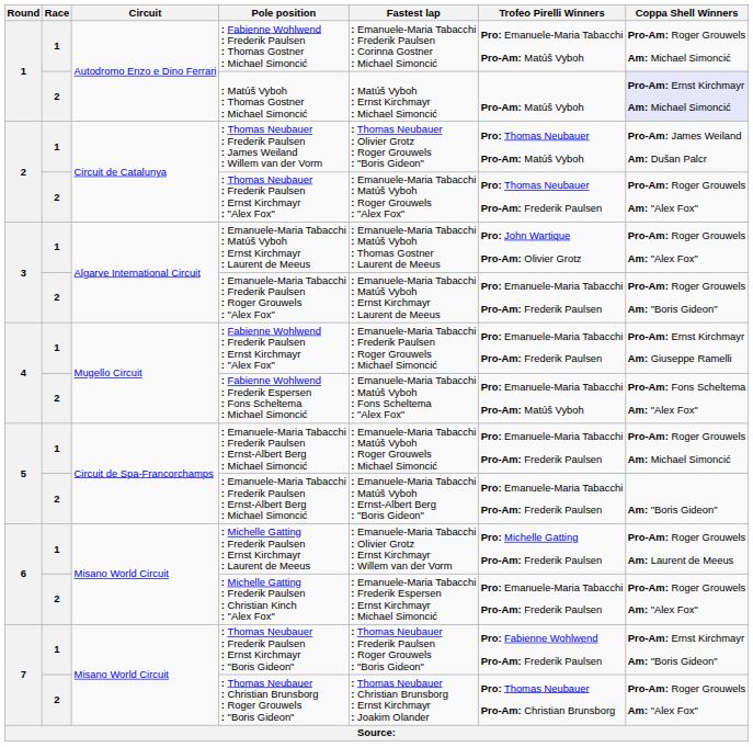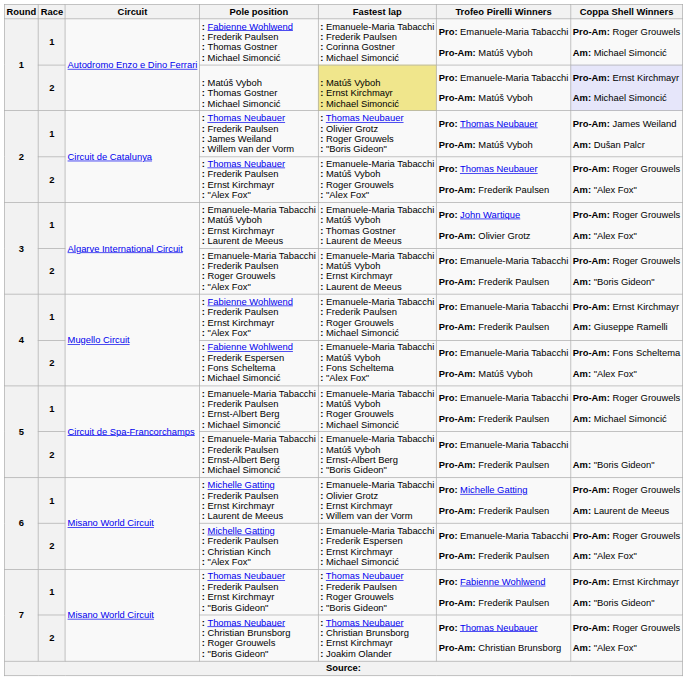 <table class="wikitable" style="font-size: 85%;">
 <tr>
 <th>Round</th>
 <th>Race</th>
 <th>Circuit</th>
 <th>Pole position</th>
 <th>Fastest lap</th>
 <th>Trofeo Pirelli Winners</th>
 <th>Coppa Shell Winners</th>
 </tr>
 <tr>
 <th rowspan=2>1</th>
 <th>1</th>
 <td rowspan=2> <a href='#'>Autodromo Enzo e Dino Ferrari</a></td>
 <td><strong>:</strong>  <a href='#'>Fabienne Wohlwend</a><br><strong>:</strong>  Frederik Paulsen<br><strong>:</strong>  Thomas Gostner<br><strong>:</strong>  Michael Simoncić</td>
 <td><strong>:</strong>  Emanuele-Maria Tabacchi<br><strong>:</strong>  Frederik Paulsen<br><strong>:</strong>  Corinna Gostner<br><strong>:</strong>  Michael Simoncić</td>
 <td><strong>Pro:</strong>  Emanuele-Maria Tabacchi<br><br><strong>Pro-Am:</strong>  Matúš Vyboh<br></td>
 <td><strong>Pro-Am:</strong>  Roger Grouwels<br><br><strong>Am:</strong>  Michael Simoncić<br></td>
 </tr>
 <tr>
 <th>2</th>
 <td><br><strong>:</strong>  Matúš Vyboh<br><strong>:</strong>  Thomas Gostner<br><strong>:</strong>  Michael Simoncić</td>
-<td><br><strong>:</strong>  Matúš Vyboh<br><strong>:</strong>  Ernst Kirchmayr<br><strong>:</strong>  Michael Simoncić</td>
-<td><br><br><strong>Pro-Am:</strong>  Matúš Vyboh<br></td>
+<td style="background: khaki;"><br><strong>:</strong>  Matúš Vyboh<br><strong>:</strong>  Ernst Kirchmayr<br><strong>:</strong>  Michael Simoncić</td>
+<td><strong>Pro:</strong>  Emanuele-Maria Tabacchi<br><br><strong>Pro-Am:</strong>  Matúš Vyboh<br></td>
 <td style="background: lavender;"><strong>Pro-Am:</strong>  Ernst Kirchmayr<br><br><strong>Am:</strong>  Michael Simoncić<br></td>
 </tr>
 <tr>
 <th rowspan=2>2</th>
 <th>1</th>
 <td rowspan=2> <a href='#'>Circuit de Catalunya</a></td>
 <td><strong>:</strong>  <a href='#'>Thomas Neubauer</a><br><strong>:</strong>  Frederik Paulsen<br><strong>:</strong>  James Weiland<br><strong>:</strong>  Willem van der Vorm</td>
 <td><strong>:</strong>  <a href='#'>Thomas Neubauer</a><br><strong>:</strong>  Olivier Grotz<br><strong>:</strong>  Roger Grouwels<br><strong>:</strong>  "Boris Gideon"</td>
 <td><strong>Pro:</strong>  <a href='#'>Thomas Neubauer</a><br><br><strong>Pro-Am:</strong>  Matúš Vyboh<br></td>
 <td><strong>Pro-Am:</strong>  James Weiland<br><br><strong>Am:</strong>  Dušan Palcr<br></td>
 </tr>
 <tr>
 <th>2</th>
 <td><strong>:</strong>  <a href='#'>Thomas Neubauer</a><br><strong>:</strong>  Frederik Paulsen<br><strong>:</strong>  Ernst Kirchmayr<br><strong>:</strong>  "Alex Fox"</td>
 <td><strong>:</strong>  Emanuele-Maria Tabacchi<br><strong>:</strong>  Matúš Vyboh<br><strong>:</strong>  Roger Grouwels<br><strong>:</strong>  "Alex Fox"</td>
 <td><strong>Pro:</strong>  <a href='#'>Thomas Neubauer</a><br><br><strong>Pro-Am:</strong>  Frederik Paulsen<br></td>
 <td><strong>Pro-Am:</strong>  Roger Grouwels<br><br><strong>Am:</strong>  "Alex Fox"<br></td>
 </tr>
 <tr>
 <th rowspan=2>3</th>
 <th>1</th>
 <td rowspan=2> <a href='#'>Algarve International Circuit</a></td>
 <td><strong>:</strong>  Emanuele-Maria Tabacchi<br><strong>:</strong>  Matúš Vyboh<br><strong>:</strong>  Ernst Kirchmayr<br><strong>:</strong>  Laurent de Meeus</td>
 <td><strong>:</strong>  Emanuele-Maria Tabacchi<br><strong>:</strong>  Matúš Vyboh<br><strong>:</strong>  Thomas Gostner<br><strong>:</strong>  Laurent de Meeus</td>
 <td><strong>Pro:</strong>  <a href='#'>John Wartique</a><br><br><strong>Pro-Am:</strong>  Olivier Grotz<br></td>
 <td><strong>Pro-Am:</strong>  Roger Grouwels<br><br><strong>Am:</strong>  "Alex Fox"<br></td>
 </tr>
 <tr>
 <th>2</th>
 <td><strong>:</strong>  Emanuele-Maria Tabacchi<br><strong>:</strong>  Frederik Paulsen<br><strong>:</strong>  Roger Grouwels<br><strong>:</strong>  "Alex Fox"</td>
 <td><strong>:</strong>  Emanuele-Maria Tabacchi<br><strong>:</strong>  Matúš Vyboh<br><strong>:</strong>  Ernst Kirchmayr<br><strong>:</strong>  Laurent de Meeus</td>
 <td><strong>Pro:</strong>  Emanuele-Maria Tabacchi<br><br><strong>Pro-Am:</strong>  Frederik Paulsen<br></td>
 <td><strong>Pro-Am:</strong>  Roger Grouwels<br><br><strong>Am:</strong>  "Boris Gideon"<br></td>
 </tr>
 <tr>
 <th rowspan=2>4</th>
 <th>1</th>
 <td rowspan=2> <a href='#'>Mugello Circuit</a></td>
 <td><strong>:</strong>  <a href='#'>Fabienne Wohlwend</a> <br><strong>:</strong>  Frederik Paulsen<br><strong>:</strong>  Ernst Kirchmayr<br><strong>:</strong>  "Alex Fox"</td>
 <td><strong>:</strong>  Emanuele-Maria Tabacchi<br><strong>:</strong>  Frederik Paulsen<br><strong>:</strong>  Roger Grouwels<br><strong>:</strong>  Michael Simoncić</td>
 <td><strong>Pro:</strong>  Emanuele-Maria Tabacchi<br><br><strong>Pro-Am:</strong>  Frederik Paulsen<br></td>
 <td><strong>Pro-Am:</strong>  Ernst Kirchmayr<br><br><strong>Am:</strong>  Giuseppe Ramelli<br></td>
 </tr>
 <tr>
 <th>2</th>
 <td><strong>:</strong>  <a href='#'>Fabienne Wohlwend</a><br><strong>:</strong>  Frederik Espersen<br><strong>:</strong>  Fons Scheltema<br><strong>:</strong>  Michael Simoncić</td>
 <td><strong>:</strong>  Emanuele-Maria Tabacchi<br><strong>:</strong>  Matúš Vyboh<br><strong>:</strong>  Fons Scheltema<br><strong>:</strong>  "Alex Fox"</td>
 <td><strong>Pro:</strong>  Emanuele-Maria Tabacchi<br><br><strong>Pro-Am:</strong>  Matúš Vyboh<br></td>
 <td><strong>Pro-Am:</strong>  Fons Scheltema<br><br><strong>Am:</strong>  "Alex Fox"<br></td>
 </tr>
 <tr>
 <th rowspan=2>5</th>
 <th>1</th>
 <td rowspan=2> <a href='#'>Circuit de Spa-Francorchamps</a></td>
 <td><strong>:</strong>  Emanuele-Maria Tabacchi<br><strong>:</strong>  Frederik Paulsen<br><strong>:</strong>  Ernst-Albert Berg<br><strong>:</strong>  Michael Simoncić</td>
 <td><strong>:</strong>  Emanuele-Maria Tabacchi<br><strong>:</strong>  Matúš Vyboh<br><strong>:</strong>  Roger Grouwels<br><strong>:</strong>  Michael Simoncić</td>
 <td><strong>Pro:</strong>  Emanuele-Maria Tabacchi<br><br><strong>Pro-Am:</strong>  Frederik Paulsen<br></td>
 <td><strong>Pro-Am:</strong>  Roger Grouwels<br><br><strong>Am:</strong>  Michael Simoncić<br></td>
 </tr>
 <tr>
 <th>2</th>
 <td><strong>:</strong>  Emanuele-Maria Tabacchi<br><strong>:</strong>  Frederik Paulsen<br><strong>:</strong>  Ernst-Albert Berg<br><strong>:</strong>  Michael Simoncić</td>
 <td><strong>:</strong>  Emanuele-Maria Tabacchi<br><strong>:</strong>  Matúš Vyboh<br><strong>:</strong>  Ernst-Albert Berg<br><strong>:</strong>  "Boris Gideon"</td>
 <td><strong>Pro:</strong>  Emanuele-Maria Tabacchi<br><br><strong>Pro-Am:</strong>  Frederik Paulsen<br></td>
 <td><br><br><strong>Am:</strong>  "Boris Gideon"<br></td>
 </tr>
 <tr>
 <th rowspan=2>6</th>
 <th>1</th>
 <td rowspan=2> <a href='#'>Misano World Circuit</a></td>
 <td><strong>:</strong>  <a href='#'>Michelle Gatting</a><br><strong>:</strong>  Frederik Paulsen<br><strong>:</strong>  Ernst Kirchmayr<br><strong>:</strong>  Laurent de Meeus</td>
 <td><strong>:</strong>  Emanuele-Maria Tabacchi<br><strong>:</strong>  Olivier Grotz<br><strong>:</strong>  Ernst Kirchmayr<br><strong>:</strong>  Willem van der Vorm</td>
 <td><strong>Pro:</strong>  <a href='#'>Michelle Gatting</a><br><br><strong>Pro-Am:</strong>  Frederik Paulsen<br></td>
 <td><strong>Pro-Am:</strong>  Roger Grouwels<br><br><strong>Am:</strong>  Laurent de Meeus<br></td>
 </tr>
 <tr>
 <th>2</th>
 <td><strong>:</strong>  <a href='#'>Michelle Gatting</a><br><strong>:</strong>  Frederik Paulsen<br><strong>:</strong>  Christian Kinch<br><strong>:</strong>  "Alex Fox"</td>
 <td><strong>:</strong>  Emanuele-Maria Tabacchi<br><strong>:</strong>  Frederik Espersen<br><strong>:</strong>  Ernst Kirchmayr<br><strong>:</strong>  Michael Simoncić</td>
 <td><strong>Pro:</strong>  Emanuele-Maria Tabacchi<br><br><strong>Pro-Am:</strong>  Frederik Paulsen<br></td>
 <td><strong>Pro-Am:</strong>  Roger Grouwels<br><br><strong>Am:</strong>  "Alex Fox"<br></td>
 </tr>
 <tr>
 <th rowspan=2>7</th>
 <th>1</th>
 <td rowspan=2> <a href='#'>Misano World Circuit</a></td>
 <td><strong>:</strong>  <a href='#'>Thomas Neubauer</a><br><strong>:</strong>  Frederik Paulsen<br><strong>:</strong>  Ernst Kirchmayr<br><strong>:</strong>  "Boris Gideon"</td>
 <td><strong>:</strong>  <a href='#'>Thomas Neubauer</a><br><strong>:</strong>  Frederik Paulsen<br><strong>:</strong>  Roger Grouwels<br><strong>:</strong>  "Boris Gideon"</td>
 <td><strong>Pro:</strong>  <a href='#'>Fabienne Wohlwend</a><br><br><strong>Pro-Am:</strong>  Frederik Paulsen<br></td>
 <td><strong>Pro-Am:</strong>  Ernst Kirchmayr<br><br><strong>Am:</strong>  "Boris Gideon"<br></td>
 </tr>
 <tr>
 <th>2</th>
 <td><strong>:</strong>  <a href='#'>Thomas Neubauer</a><br><strong>:</strong>  Christian Brunsborg<br><strong>:</strong>  Roger Grouwels<br><strong>:</strong>  "Boris Gideon"</td>
 <td><strong>:</strong>  <a href='#'>Thomas Neubauer</a><br><strong>:</strong>  Christian Brunsborg<br><strong>:</strong>  Ernst Kirchmayr<br><strong>:</strong>  Joakim Olander</td>
 <td><strong>Pro:</strong>  <a href='#'>Thomas Neubauer</a><br><br><strong>Pro-Am:</strong>  Christian Brunsborg<br></td>
 <td><strong>Pro-Am:</strong>  Roger Grouwels<br><br><strong>Am:</strong>  "Alex Fox"<br></td>
 </tr>
 <tr>
 <th colspan=7>Source:</th>
 </tr>
 </table>
